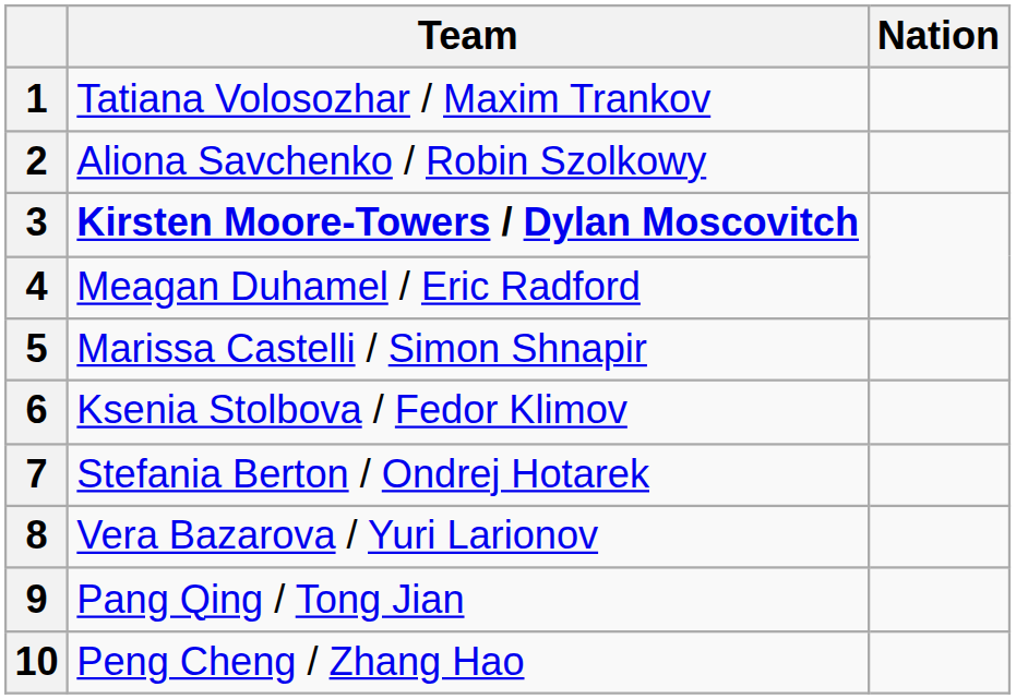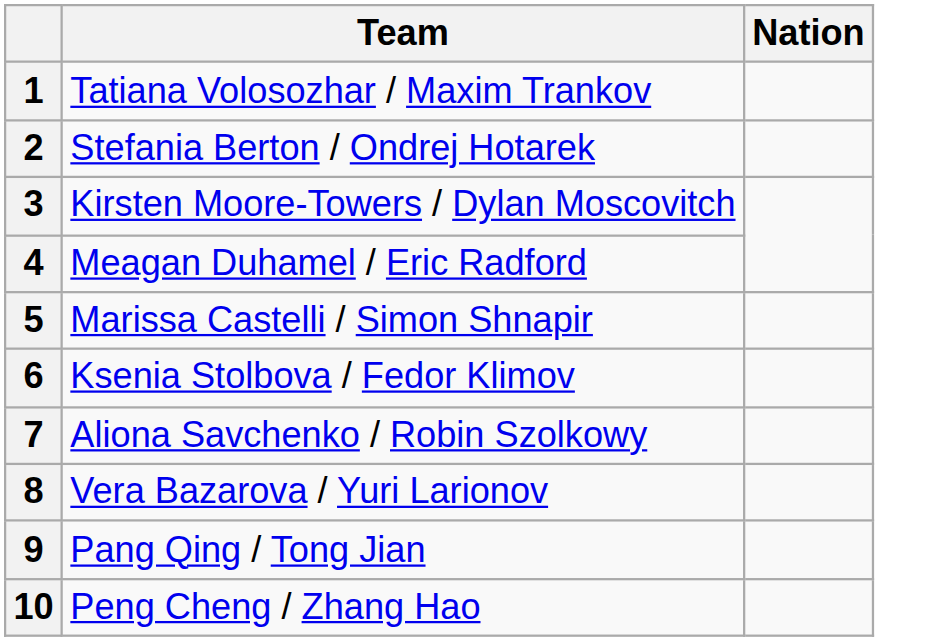 <table class="wikitable sortable" style="text-align:left">
 <tr>
 <th scope="col"></th>
 <th scope="col">Team</th>
 <th scope="col">Nation</th>
 </tr>
 <tr>
 <th scope="row">1</th>
 <td><a href='#'>Tatiana Volosozhar</a> / <a href='#'>Maxim Trankov</a></td>
 <td></td>
 </tr>
 <tr>
 <th scope="row">2</th>
-<td><a href='#'>Aliona Savchenko</a> / <a href='#'>Robin Szolkowy</a></td>
+<td><a href='#'>Stefania Berton</a> / <a href='#'>Ondrej Hotarek</a></td>
 <td></td>
 </tr>
 <tr>
 <th scope="row">3</th>
-<td><strong><a href='#'>Kirsten Moore-Towers</a> / <a href='#'>Dylan Moscovitch</a></strong></td>
+<td><a href='#'>Kirsten Moore-Towers</a> / <a href='#'>Dylan Moscovitch</a></td>
 <td rowspan="2"></td>
 </tr>
 <tr>
 <th scope="row">4</th>
 <td><a href='#'>Meagan Duhamel</a> / <a href='#'>Eric Radford</a></td>
 </tr>
 <tr>
 <th scope="row">5</th>
 <td><a href='#'>Marissa Castelli</a> / <a href='#'>Simon Shnapir</a></td>
 <td></td>
 </tr>
 <tr>
 <th scope="row">6</th>
 <td><a href='#'>Ksenia Stolbova</a> / <a href='#'>Fedor Klimov</a></td>
 <td></td>
 </tr>
 <tr>
 <th scope="row">7</th>
-<td><a href='#'>Stefania Berton</a> / <a href='#'>Ondrej Hotarek</a></td>
+<td><a href='#'>Aliona Savchenko</a> / <a href='#'>Robin Szolkowy</a></td>
 <td></td>
 </tr>
 <tr>
 <th scope="row">8</th>
 <td><a href='#'>Vera Bazarova</a> / <a href='#'>Yuri Larionov</a></td>
 <td></td>
 </tr>
 <tr>
 <th scope="row">9</th>
 <td><a href='#'>Pang Qing</a> / <a href='#'>Tong Jian</a></td>
 <td></td>
 </tr>
 <tr>
 <th scope="row">10</th>
 <td><a href='#'>Peng Cheng</a> / <a href='#'>Zhang Hao</a></td>
 <td></td>
 </tr>
 </table>
